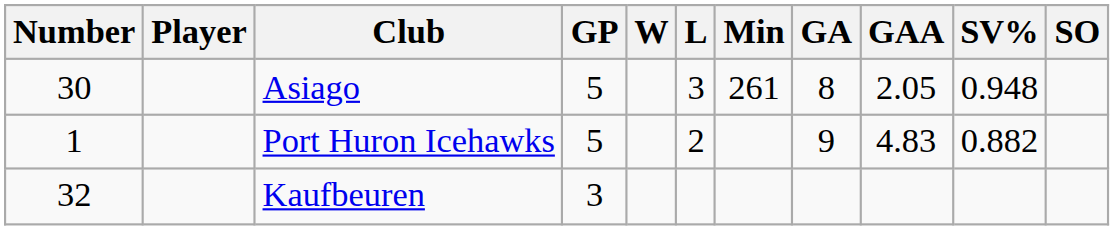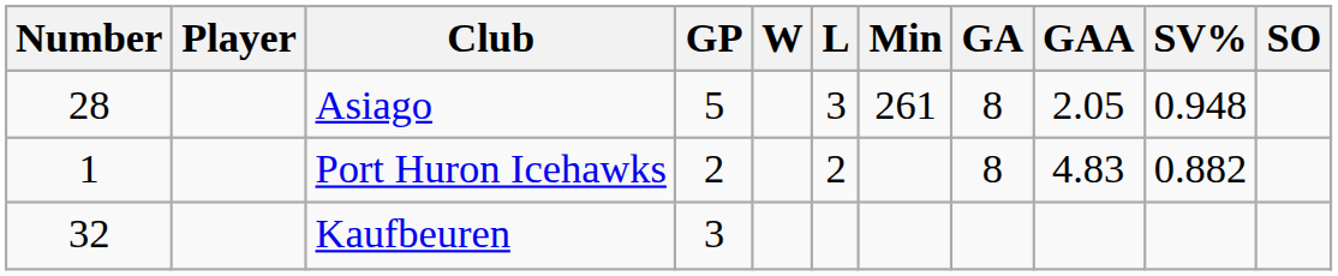 <table class="wikitable sortable" style="text-align:center; padding:4px; border-spacing=0;">
 <tr>
 <th>Number</th>
 <th>Player</th>
 <th>Club</th>
 <th>GP</th>
 <th>W</th>
 <th>L</th>
 <th>Min</th>
 <th>GA</th>
 <th>GAA</th>
 <th>SV%</th>
 <th>SO</th>
 </tr>
 <tr>
-<td>30</td>
+<td>28</td>
 <td align=left></td>
 <td align=left><a href='#'>Asiago</a></td>
 <td>5</td>
 <td></td>
 <td>3</td>
 <td>261</td>
 <td>8</td>
 <td>2.05</td>
 <td>0.948</td>
 <td></td>
 </tr>
 <tr>
 <td>1</td>
 <td align=left></td>
 <td align=left><a href='#'>Port Huron Icehawks</a></td>
-<td>5</td>
+<td>2</td>
 <td></td>
 <td>2</td>
 <td></td>
-<td>9</td>
+<td>8</td>
 <td>4.83</td>
 <td>0.882</td>
 <td></td>
 </tr>
 <tr>
 <td>32</td>
 <td align=left></td>
 <td align=left><a href='#'>Kaufbeuren</a></td>
 <td>3</td>
 <td></td>
 <td></td>
 <td></td>
 <td></td>
 <td></td>
 <td></td>
 <td></td>
 </tr>
 </table>
